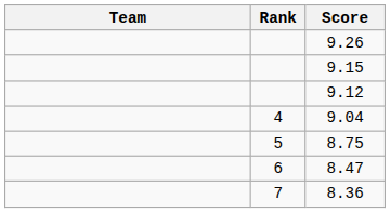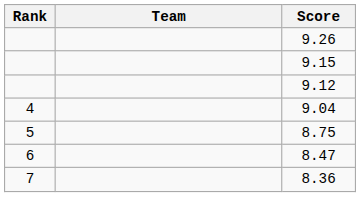 <table class=wikitable style="text-align:center">
 <tr>
+<th width=40>Rank</th>
 <th width=200>Team</th>
-<th width=40>Rank</th>
 <th width=60>Score</th>
 </tr>
 <tr>
+<td></td>
 <td align=left></td>
-<td></td>
 <td>9.26</td>
 </tr>
 <tr>
+<td></td>
 <td align=left></td>
-<td></td>
 <td>9.15</td>
 </tr>
 <tr>
+<td></td>
 <td align=left></td>
-<td></td>
 <td>9.12</td>
 </tr>
 <tr>
+<td>4</td>
 <td align=left></td>
-<td>4</td>
 <td>9.04</td>
 </tr>
 <tr>
+<td>5</td>
 <td align=left></td>
-<td>5</td>
 <td>8.75</td>
 </tr>
 <tr>
+<td>6</td>
 <td align=left></td>
-<td>6</td>
 <td>8.47</td>
 </tr>
 <tr>
+<td>7</td>
 <td align=left></td>
-<td>7</td>
 <td>8.36</td>
 </tr>
 </table>
